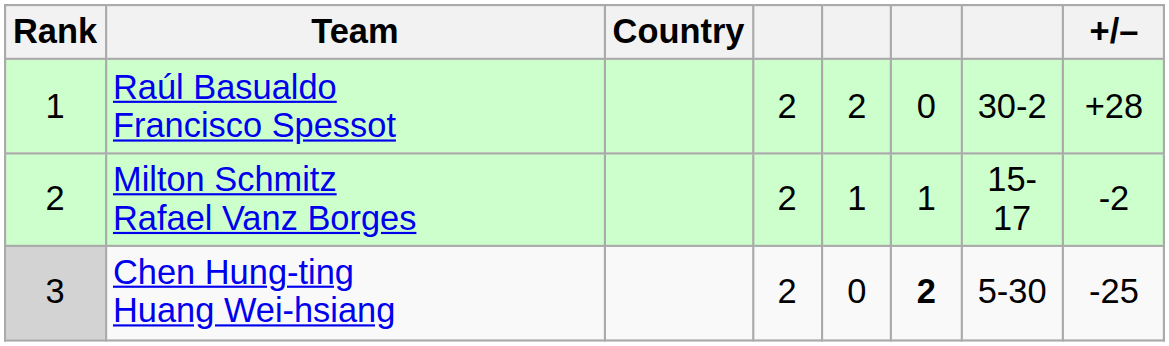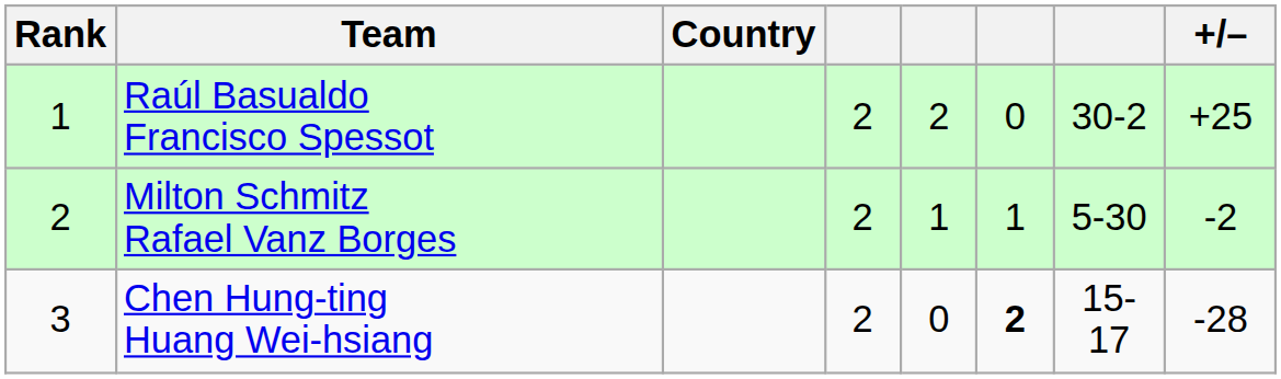 <table class="wikitable sortable" style="text-align:center">
 <tr>
 <th width=25>Rank</th>
 <th width=225>Team</th>
 <th>Country</th>
 <th width=25></th>
 <th width=25></th>
 <th width=25></th>
 <th width=40></th>
 <th width=40>+/–</th>
 </tr>
 <tr bgcolor=ccffcc>
 <td>1</td>
 <td align=left><a href='#'>Raúl Basualdo</a><br><a href='#'>Francisco Spessot</a></td>
 <td align=left></td>
 <td>2</td>
 <td>2</td>
 <td>0</td>
 <td>30-2</td>
-<td>+28</td>
+<td>+25</td>
 </tr>
 <tr bgcolor=ccffcc>
 <td>2</td>
 <td align=left><a href='#'>Milton Schmitz</a><br><a href='#'>Rafael Vanz Borges</a></td>
 <td align=left></td>
 <td>2</td>
 <td>1</td>
 <td>1</td>
-<td>15-17</td>
+<td>5-30</td>
 <td>-2</td>
 </tr>
 <tr>
-<td style="background: lightgrey;">3</td>
+<td>3</td>
 <td align=left><a href='#'>Chen Hung-ting</a><br><a href='#'>Huang Wei-hsiang</a></td>
 <td align=left></td>
 <td>2</td>
 <td>0</td>
 <td><strong>2</strong></td>
-<td>5-30</td>
-<td>-25</td>
+<td>15-17</td>
+<td>-28</td>
 </tr>
 </table>
